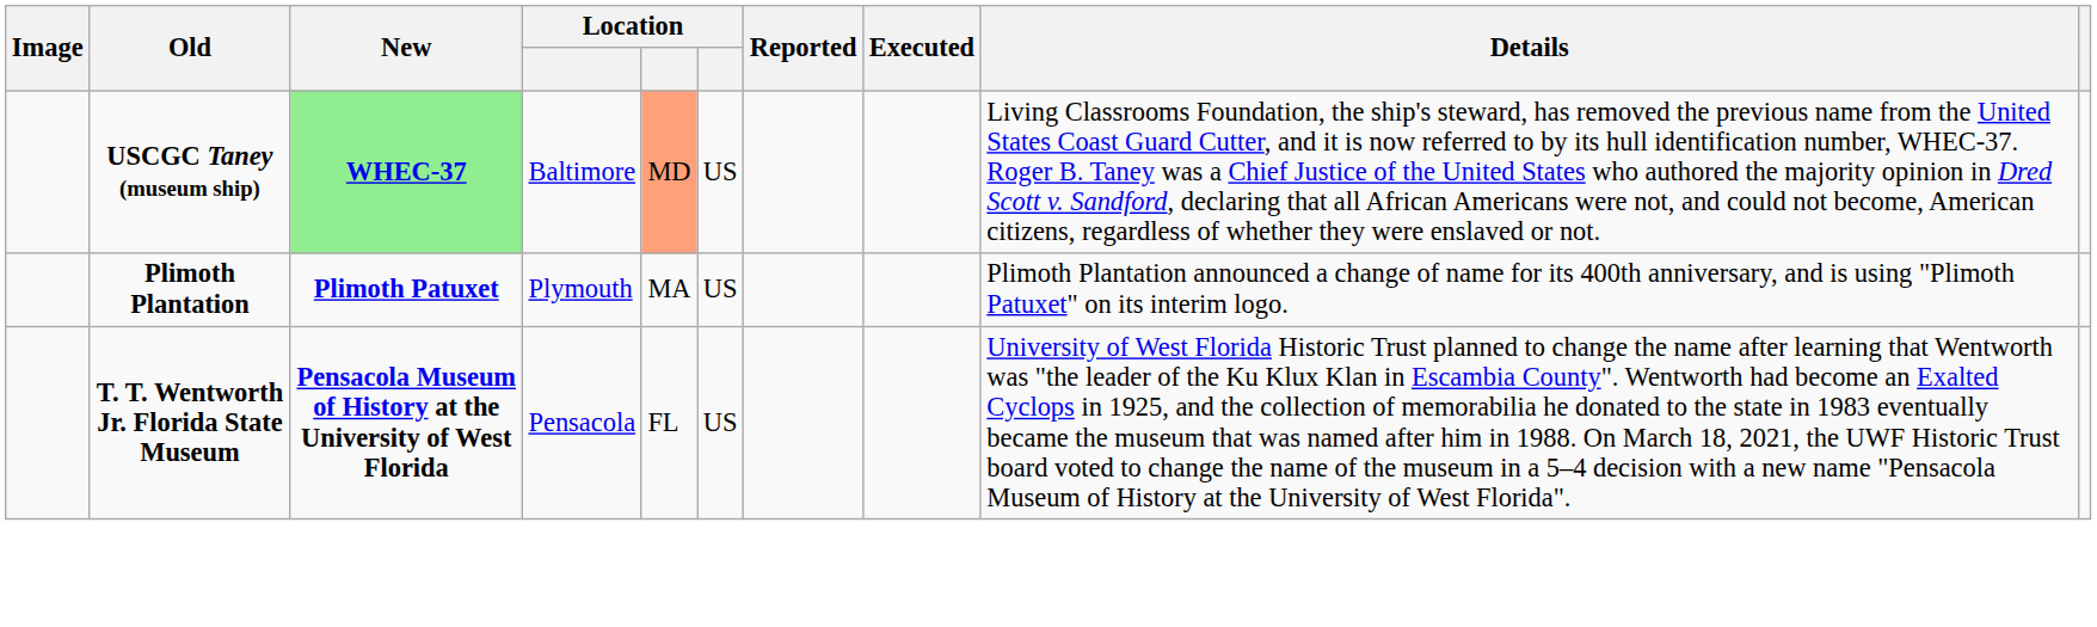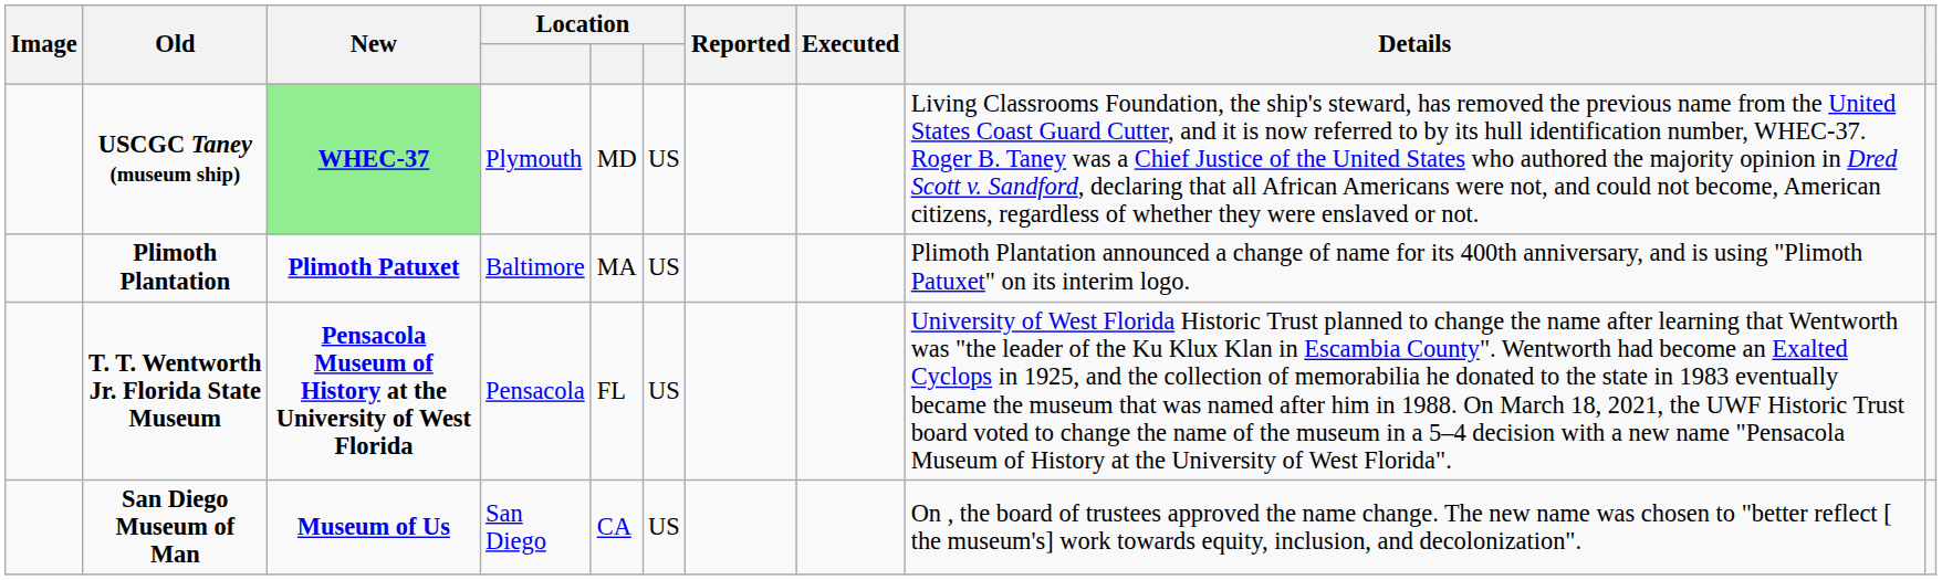 <table class="wikitable sortable sort-under" style="text-align:left">
 <tr>
 <th class="unsortable" rowspan=2>Image</th>
 <th rowspan=2>Old</th>
 <th rowspan=2>New</th>
 <th colspan=3>Location</th>
 <th rowspan=2>Reported </th>
 <th rowspan=2>Executed</th>
 <th class="unsortable" rowspan=2>Details</th>
 <th class="unsortable" rowspan=2></th>
 </tr>
 <tr>
 <th>  </th>
 <th>  </th>
 <th>  </th>
 </tr>
 <tr>
 <td></td>
 <td style="text-align: center"><strong>USCGC <em>Taney</em><br><small>(museum ship)</small></strong></td>
 <td style="background: lightgreen; text-align: center"><strong><a href='#'>WHEC-37</a></strong><br><strong><small></small></strong></td>
-<td><a href='#'>Baltimore</a></td>
-<td data-sort-value="US-MD" style="background: lightsalmon;">MD</td>
+<td><a href='#'>Plymouth</a></td>
+<td data-sort-value="US-MD">MD</td>
 <td>US</td>
 <td></td>
 <td></td>
 <td>Living Classrooms Foundation, the ship's steward, has removed the previous name from the <a href='#'>United States Coast Guard Cutter</a>, and it is now referred to by its hull identification number, WHEC-37. <a href='#'>Roger B. Taney</a> was a <a href='#'>Chief Justice of the United States</a> who authored the majority opinion in <em><a href='#'>Dred Scott v. Sandford</a></em>, declaring that all African Americans were not, and could not become, American citizens, regardless of whether they were enslaved or not.</td>
 <td><br><br></td>
 </tr>
 <tr>
 <td></td>
 <td style="text-align: center"><strong>Plimoth Plantation</strong></td>
 <td style="text-align: center"><strong><a href='#'>Plimoth Patuxet</a></strong></td>
-<td><a href='#'>Plymouth</a></td>
+<td><a href='#'>Baltimore</a></td>
 <td data-sort-value="US-MA">MA</td>
 <td>US</td>
 <td></td>
 <td></td>
 <td>Plimoth Plantation announced a change of name for its 400th anniversary, and is using "Plimoth <a href='#'>Patuxet</a>" on its interim logo.</td>
 <td><br><br></td>
 </tr>
 <tr>
 <td></td>
 <td style="text-align: center"><strong>T. T. Wentworth Jr. Florida State Museum</strong></td>
 <td style="text-align: center"><strong><a href='#'>Pensacola Museum of History</a> at the University of West Florida</strong></td>
 <td><a href='#'>Pensacola</a></td>
 <td data-sort-value="US-FL">FL</td>
 <td>US</td>
 <td></td>
 <td></td>
 <td><a href='#'>University of West Florida</a> Historic Trust planned to change the name after learning that Wentworth was "the leader of the Ku Klux Klan in <a href='#'>Escambia County</a>". Wentworth had become an <a href='#'>Exalted Cyclops</a> in 1925, and the collection of memorabilia he donated to the state in 1983 eventually became the museum that was named after him in 1988. On March 18, 2021, the UWF Historic Trust board voted to change the name of the museum in a 5–4 decision with a new name "Pensacola Museum of History at the University of West Florida".</td>
 <td><br><br><br></td>
 </tr>
+<tr>
+<td></td>
+<td style="text-align: center"><strong>San Diego Museum of Man</strong></td>
+<td style="text-align: center"><strong><a href='#'>Museum of Us</a></strong> </td>
+<td><a href='#'>San Diego</a></td>
+<td data-sort-value="US-CA"><a href='#'>CA</a></td>
+<td>US</td>
+<td></td>
+<td></td>
+<td>On , the board of trustees approved the name change. The new name was chosen to "better reflect [ the museum's] work towards equity, inclusion, and decolonization".</td>
+<td><br><br></td>
+</tr>
 </table>
